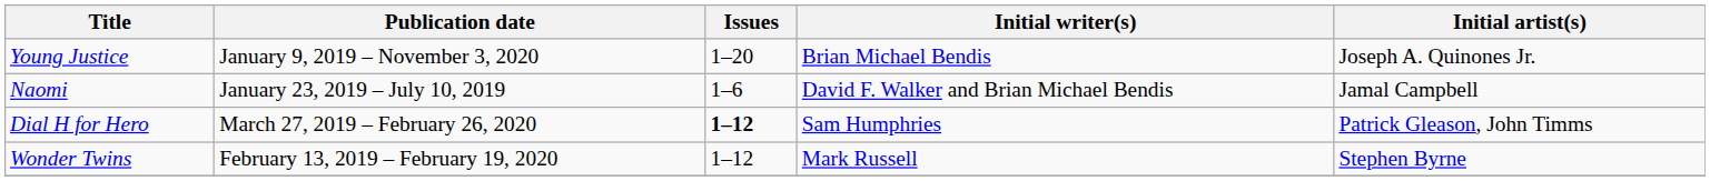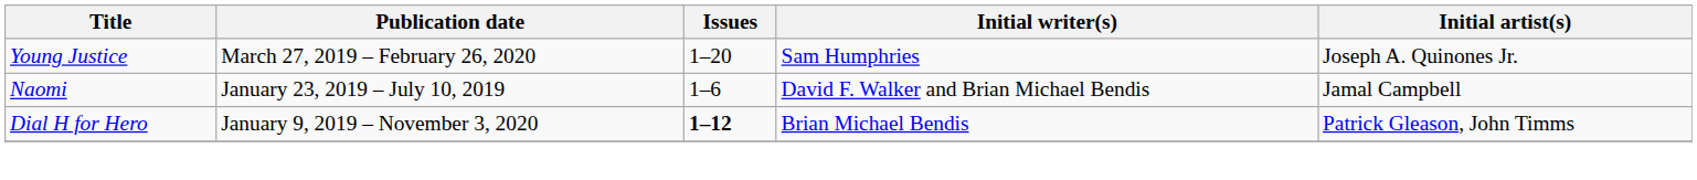 <table class="wikitable" style="width:100%">
 <tr>
 <th>Title</th>
 <th>Publication date</th>
 <th>Issues</th>
 <th>Initial writer(s)</th>
 <th>Initial artist(s)</th>
 </tr>
 <tr>
 <td><em><a href='#'>Young Justice</a></em></td>
-<td>January 9, 2019 – November 3, 2020</td>
+<td>March 27, 2019 – February 26, 2020</td>
 <td rowspan="1">1–20</td>
-<td><a href='#'>Brian Michael Bendis</a></td>
+<td><a href='#'>Sam Humphries</a></td>
 <td>Joseph A. Quinones Jr.</td>
 </tr>
 <tr>
 <td><em><a href='#'>Naomi</a></em></td>
 <td>January 23, 2019 – July 10, 2019</td>
 <td rowspan="1">1–6</td>
 <td><a href='#'>David F. Walker</a> and Brian Michael Bendis</td>
 <td>Jamal Campbell</td>
 </tr>
 <tr>
 <td><em><a href='#'>Dial H for Hero</a></em></td>
-<td>March 27, 2019 – February 26, 2020</td>
+<td>January 9, 2019 – November 3, 2020</td>
 <td rowspan="1"><strong>1–12</strong></td>
-<td><a href='#'>Sam Humphries</a></td>
+<td><a href='#'>Brian Michael Bendis</a></td>
 <td><a href='#'>Patrick Gleason</a>, John Timms</td>
-</tr>
-<tr>
-<td><em><a href='#'>Wonder Twins</a></em></td>
-<td>February 13, 2019 – February 19, 2020</td>
-<td rowspan="1">1–12</td>
-<td><a href='#'>Mark Russell</a></td>
-<td><a href='#'>Stephen Byrne</a></td>
 </tr>
 <tr>
 </tr>
 </table>
